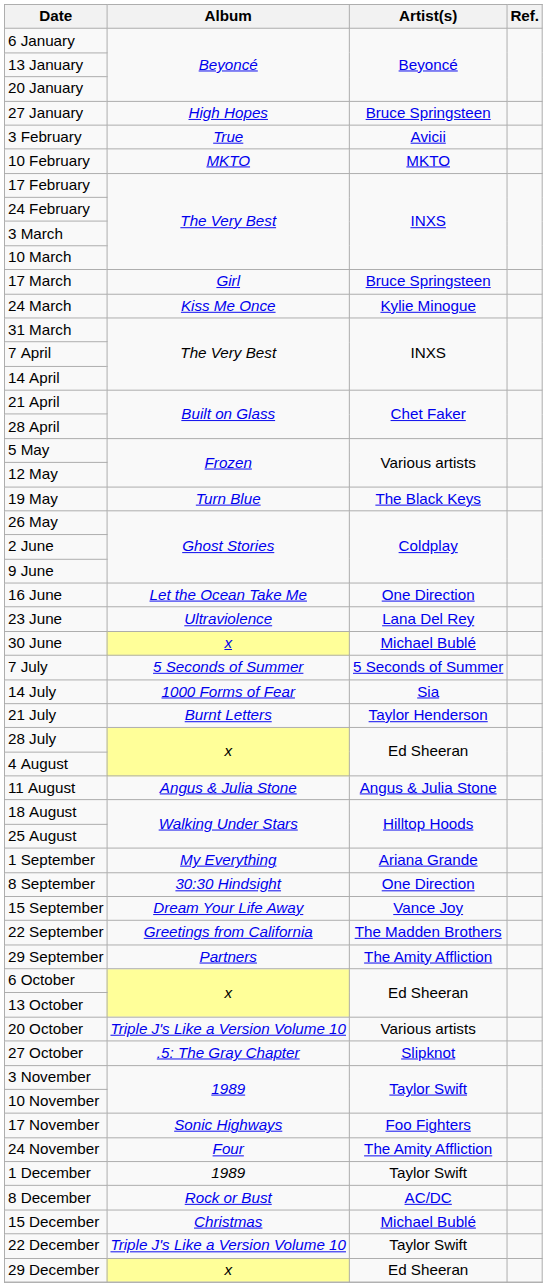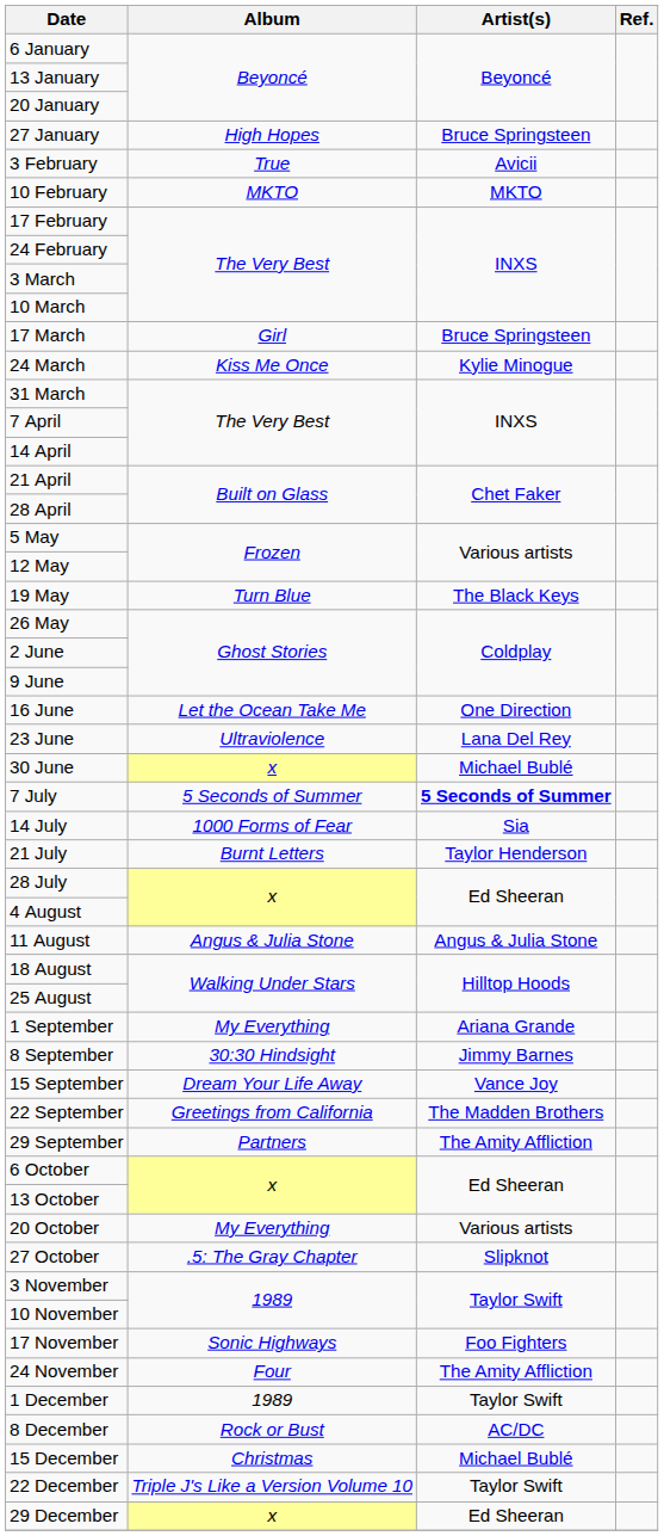 <table class="wikitable">
 <tr>
 <th style="text-align: center;">Date</th>
 <th style="text-align: center;">Album</th>
 <th style="text-align: center;">Artist(s)</th>
 <th style="text-align: center;">Ref.</th>
 </tr>
 <tr>
 <td>6 January</td>
 <td rowspan="3" style="text-align: center;"><em><a href='#'>Beyoncé</a></em></td>
 <td rowspan="3" style="text-align: center;"><a href='#'>Beyoncé</a></td>
 <td rowspan="3" style="text-align: center;"></td>
 </tr>
 <tr>
 <td>13 January</td>
 </tr>
 <tr>
 <td>20 January</td>
 </tr>
 <tr>
 <td>27 January</td>
 <td style="text-align: center;"><em><a href='#'>High Hopes</a></em></td>
 <td style="text-align: center;"><a href='#'>Bruce Springsteen</a></td>
 <td style="text-align: center;"></td>
 </tr>
 <tr>
 <td>3 February</td>
 <td style="text-align: center;"><em><a href='#'>True</a></em></td>
 <td style="text-align: center;"><a href='#'>Avicii</a></td>
 <td style="text-align: center;"></td>
 </tr>
 <tr>
 <td>10 February</td>
 <td style="text-align: center;"><em><a href='#'>MKTO</a></em></td>
 <td style="text-align: center;"><a href='#'>MKTO</a></td>
 <td style="text-align: center;"></td>
 </tr>
 <tr>
 <td>17 February</td>
 <td rowspan="4" style="text-align: center;"><em><a href='#'>The Very Best</a></em></td>
 <td rowspan="4" style="text-align: center;"><a href='#'>INXS</a></td>
 <td rowspan="4" style="text-align: center;"></td>
 </tr>
 <tr>
 <td>24 February</td>
 </tr>
 <tr>
 <td>3 March</td>
 </tr>
 <tr>
 <td>10 March</td>
 </tr>
 <tr>
 <td>17 March</td>
 <td style="text-align: center;"><em><a href='#'>Girl</a></em></td>
 <td style="text-align: center;"><a href='#'>Bruce Springsteen</a></td>
 <td style="text-align: center;"></td>
 </tr>
 <tr>
 <td>24 March</td>
 <td style="text-align: center;"><em><a href='#'>Kiss Me Once</a></em></td>
 <td style="text-align: center;"><a href='#'>Kylie Minogue</a></td>
 <td style="text-align: center;"></td>
 </tr>
 <tr>
 <td>31 March</td>
 <td rowspan="3" style="text-align: center;"><em>The Very Best</em></td>
 <td rowspan="3" style="text-align: center;">INXS</td>
 <td rowspan="3" style="text-align: center;"></td>
 </tr>
 <tr>
 <td>7 April</td>
 </tr>
 <tr>
 <td>14 April</td>
 </tr>
 <tr>
 <td>21 April</td>
 <td rowspan="2" style="text-align: center;"><em><a href='#'>Built on Glass</a></em></td>
 <td rowspan="2" style="text-align: center;"><a href='#'>Chet Faker</a></td>
 <td rowspan="2" style="text-align: center;"></td>
 </tr>
 <tr>
 <td>28 April</td>
 </tr>
 <tr>
 <td>5 May</td>
 <td rowspan="2" style="text-align: center;"><em><a href='#'>Frozen</a></em></td>
 <td rowspan="2" style="text-align: center;">Various artists</td>
 <td rowspan="2" style="text-align: center;"></td>
 </tr>
 <tr>
 <td>12 May</td>
 </tr>
 <tr>
 <td>19 May</td>
 <td style="text-align: center;"><em><a href='#'>Turn Blue</a></em></td>
 <td style="text-align: center;"><a href='#'>The Black Keys</a></td>
 <td style="text-align: center;"></td>
 </tr>
 <tr>
 <td>26 May</td>
 <td rowspan="3" style="text-align: center;"><em><a href='#'>Ghost Stories</a></em></td>
 <td rowspan="3" style="text-align: center;"><a href='#'>Coldplay</a></td>
 <td rowspan="3" style="text-align: center;"></td>
 </tr>
 <tr>
 <td>2 June</td>
 </tr>
 <tr>
 <td>9 June</td>
 </tr>
 <tr>
 <td>16 June</td>
 <td style="text-align: center;"><em><a href='#'>Let the Ocean Take Me</a></em></td>
 <td style="text-align: center;"><a href='#'>One Direction</a></td>
 <td style="text-align: center;"></td>
 </tr>
 <tr>
 <td>23 June</td>
 <td style="text-align: center;"><em><a href='#'>Ultraviolence</a></em></td>
 <td style="text-align: center;"><a href='#'>Lana Del Rey</a></td>
 <td style="text-align: center;"></td>
 </tr>
 <tr>
 <td>30 June</td>
 <td bgcolor= #FFFF99 style="text-align: center;"><em><a href='#'>x</a></em></td>
 <td style="text-align: center;"><a href='#'>Michael Bublé</a></td>
 <td style="text-align: center;"></td>
 </tr>
 <tr>
 <td>7 July</td>
 <td style="text-align: center;"><em><a href='#'>5 Seconds of Summer</a></em></td>
-<td style="text-align: center;"><a href='#'>5 Seconds of Summer</a></td>
+<td style="text-align: center;"><strong><a href='#'>5 Seconds of Summer</a></strong></td>
 <td style="text-align: center;"></td>
 </tr>
 <tr>
 <td>14 July</td>
 <td style="text-align: center;"><em><a href='#'>1000 Forms of Fear</a></em></td>
 <td style="text-align: center;"><a href='#'>Sia</a></td>
 <td style="text-align: center;"></td>
 </tr>
 <tr>
 <td>21 July</td>
 <td style="text-align: center;"><em><a href='#'>Burnt Letters</a></em></td>
 <td style="text-align: center;"><a href='#'>Taylor Henderson</a></td>
 <td style="text-align: center;"></td>
 </tr>
 <tr>
 <td>28 July</td>
 <td bgcolor=#FFFF99 rowspan="2" style="text-align: center;"><em>x</em></td>
 <td rowspan="2" style="text-align: center;">Ed Sheeran</td>
 <td rowspan="2" style="text-align: center;"></td>
 </tr>
 <tr>
 <td>4 August</td>
 </tr>
 <tr>
 <td>11 August</td>
 <td style="text-align: center;"><em><a href='#'>Angus & Julia Stone</a></em></td>
 <td style="text-align: center;"><a href='#'>Angus & Julia Stone</a></td>
 <td style="text-align: center;"></td>
 </tr>
 <tr>
 <td>18 August</td>
 <td rowspan="2" style="text-align: center;"><em><a href='#'>Walking Under Stars</a></em></td>
 <td rowspan="2" style="text-align: center;"><a href='#'>Hilltop Hoods</a></td>
 <td rowspan="2" style="text-align: center;"></td>
 </tr>
 <tr>
 <td>25 August</td>
 </tr>
 <tr>
 <td>1 September</td>
 <td style="text-align: center;"><em><a href='#'>My Everything</a></em></td>
 <td style="text-align: center;"><a href='#'>Ariana Grande</a></td>
 <td style="text-align: center;"></td>
 </tr>
 <tr>
 <td>8 September</td>
 <td style="text-align: center;"><em><a href='#'>30:30 Hindsight</a></em></td>
-<td style="text-align: center;"><a href='#'>One Direction</a></td>
+<td style="text-align: center;"><a href='#'>Jimmy Barnes</a></td>
 <td style="text-align: center;"></td>
 </tr>
 <tr>
 <td>15 September</td>
 <td style="text-align: center;"><em><a href='#'>Dream Your Life Away</a></em></td>
 <td style="text-align: center;"><a href='#'>Vance Joy</a></td>
 <td style="text-align: center;"></td>
 </tr>
 <tr>
 <td>22 September</td>
 <td style="text-align: center;"><em><a href='#'>Greetings from California</a></em></td>
 <td style="text-align: center;"><a href='#'>The Madden Brothers</a></td>
 <td style="text-align: center;"></td>
 </tr>
 <tr>
 <td>29 September</td>
 <td style="text-align: center;"><em><a href='#'>Partners</a></em></td>
 <td style="text-align: center;"><a href='#'>The Amity Affliction</a></td>
 <td style="text-align: center;"></td>
 </tr>
 <tr>
 <td>6 October</td>
 <td bgcolor= #FFFF99 rowspan="2" style="text-align: center;"><em>x</em></td>
 <td rowspan="2" style="text-align: center;">Ed Sheeran</td>
 <td rowspan="2" style="text-align: center;"></td>
 </tr>
 <tr>
 <td>13 October</td>
 </tr>
 <tr>
 <td>20 October</td>
-<td style="text-align: center;"><em><a href='#'>Triple J's Like a Version Volume 10</a></em></td>
+<td style="text-align: center;"><em><a href='#'>My Everything</a></em></td>
 <td style="text-align: center;">Various artists</td>
 <td style="text-align: center;"></td>
 </tr>
 <tr>
 <td>27 October</td>
 <td style="text-align: center;"><em><a href='#'>.5: The Gray Chapter</a></em></td>
 <td style="text-align: center;"><a href='#'>Slipknot</a></td>
 <td style="text-align: center;"></td>
 </tr>
 <tr>
 <td>3 November</td>
 <td rowspan="2" style="text-align: center;"><em><a href='#'>1989</a></em></td>
 <td rowspan="2" style="text-align: center;"><a href='#'>Taylor Swift</a></td>
 <td rowspan="2" style="text-align: center;"></td>
 </tr>
 <tr>
 <td>10 November</td>
 </tr>
 <tr>
 <td>17 November</td>
 <td style="text-align: center;"><em><a href='#'>Sonic Highways</a></em></td>
 <td style="text-align: center;"><a href='#'>Foo Fighters</a></td>
 <td style="text-align: center;"></td>
 </tr>
 <tr>
 <td>24 November</td>
 <td style="text-align: center;"><em><a href='#'>Four</a></em></td>
 <td style="text-align: center;"><a href='#'>The Amity Affliction</a></td>
 <td style="text-align: center;"></td>
 </tr>
 <tr>
 <td>1 December</td>
 <td style="text-align: center;"><em>1989</em></td>
 <td style="text-align: center;">Taylor Swift</td>
 <td style="text-align: center;"></td>
 </tr>
 <tr>
 <td>8 December</td>
 <td style="text-align: center;"><em><a href='#'>Rock or Bust</a></em></td>
 <td style="text-align: center;"><a href='#'>AC/DC</a></td>
 <td style="text-align: center;"></td>
 </tr>
 <tr>
 <td>15 December</td>
 <td style="text-align: center;"><em><a href='#'>Christmas</a></em></td>
 <td style="text-align: center;"><a href='#'>Michael Bublé</a></td>
 <td style="text-align: center;"></td>
 </tr>
 <tr>
 <td>22 December</td>
 <td style="text-align: center;"><em><a href='#'>Triple J's Like a Version Volume 10</a></em></td>
 <td style="text-align: center;">Taylor Swift</td>
 <td style="text-align: center;"></td>
 </tr>
 <tr>
 <td>29 December</td>
 <td bgcolor= #FFFF99 style="text-align: center;"><em>x</em></td>
 <td style="text-align: center;">Ed Sheeran</td>
 <td style="text-align: center;"></td>
 </tr>
 <tr>
 </tr>
 </table>
